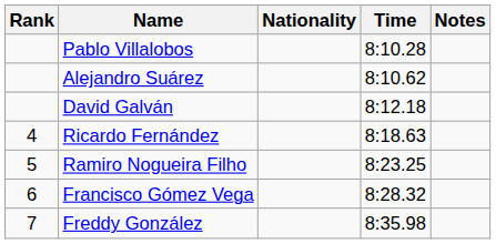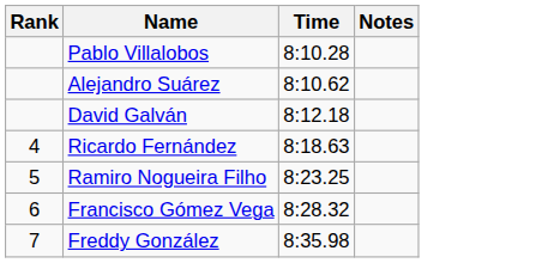 <table class="wikitable sortable" style="text-align:center;font-size:95%">
 <tr>
 <th>Rank</th>
 <th>Name</th>
-<th>Nationality</th>
 <th>Time</th>
 <th>Notes</th>
 </tr>
 <tr>
 <td></td>
 <td align=left><a href='#'>Pablo Villalobos</a></td>
-<td align=left></td>
 <td>8:10.28</td>
 <td></td>
 </tr>
 <tr>
 <td></td>
 <td align=left><a href='#'>Alejandro Suárez</a></td>
-<td align=left></td>
 <td>8:10.62</td>
 <td></td>
 </tr>
 <tr>
 <td></td>
 <td align=left><a href='#'>David Galván</a></td>
-<td align=left></td>
 <td>8:12.18</td>
 <td></td>
 </tr>
 <tr>
 <td>4</td>
 <td align=left><a href='#'>Ricardo Fernández</a></td>
-<td align=left></td>
 <td>8:18.63</td>
 <td></td>
 </tr>
 <tr>
 <td>5</td>
 <td align=left><a href='#'>Ramiro Nogueira Filho</a></td>
-<td align=left></td>
 <td>8:23.25</td>
 <td></td>
 </tr>
 <tr>
 <td>6</td>
 <td align=left><a href='#'>Francisco Gómez Vega</a></td>
-<td align=left></td>
 <td>8:28.32</td>
 <td></td>
 </tr>
 <tr>
 <td>7</td>
 <td align=left><a href='#'>Freddy González</a></td>
-<td align=left></td>
 <td>8:35.98</td>
 <td></td>
 </tr>
 </table>
